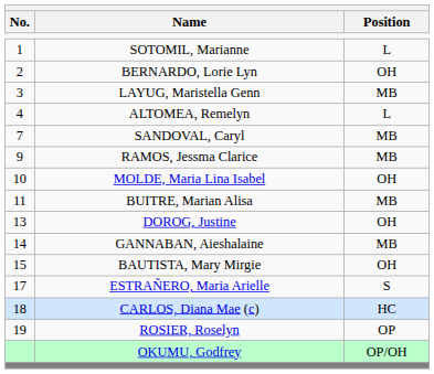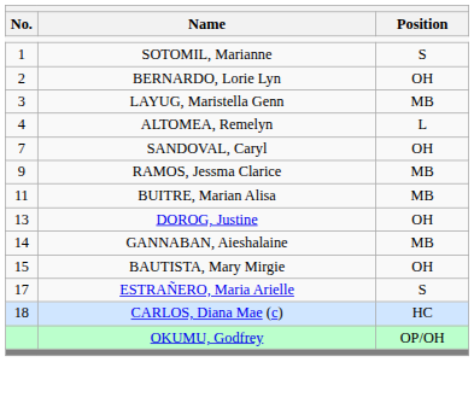 <table class='wikitable mw-collapsible mw-collapsed' style="text-align: center; width: 500px; border: none">
 <tr>
 <th style='text-align: left;' colspan=3></th>
 </tr>
 <tr>
 <th style='width: 7%;'>No.</th>
 <th>Name</th>
 <th style='width: 20%;'>Position</th>
 </tr>
 <tr>
 <td style='border: none;'></td>
 </tr>
 <tr>
 <td>1</td>
 <td>SOTOMIL, Marianne</td>
-<td>L</td>
+<td>S</td>
 </tr>
 <tr>
 <td>2</td>
 <td>BERNARDO, Lorie Lyn</td>
 <td>OH</td>
 </tr>
 <tr>
 <td>3</td>
 <td>LAYUG, Maristella Genn</td>
 <td>MB</td>
 </tr>
 <tr>
 <td>4</td>
 <td>ALTOMEA, Remelyn</td>
 <td>L</td>
 </tr>
 <tr>
 <td>7</td>
 <td>SANDOVAL, Caryl</td>
-<td>MB</td>
+<td>OH</td>
 </tr>
 <tr>
 <td>9</td>
 <td>RAMOS, Jessma Clarice</td>
 <td>MB</td>
-</tr>
-<tr>
-<td>10</td>
-<td><a href='#'>MOLDE, Maria Lina Isabel</a></td>
-<td>OH</td>
 </tr>
 <tr>
 <td>11</td>
 <td>BUITRE, Marian Alisa</td>
 <td>MB</td>
 </tr>
 <tr>
 <td>13</td>
 <td><a href='#'>DOROG, Justine</a></td>
 <td>OH</td>
 </tr>
 <tr>
 <td>14</td>
 <td>GANNABAN, Aieshalaine</td>
 <td>MB</td>
 </tr>
 <tr>
 <td>15</td>
 <td>BAUTISTA, Mary Mirgie</td>
 <td>OH</td>
 </tr>
 <tr>
 <td>17</td>
 <td><a href='#'>ESTRAÑERO, Maria Arielle</a></td>
 <td>S</td>
 </tr>
 <tr style="background:#D0E6FF">
 <td>18</td>
 <td><a href='#'>CARLOS, Diana Mae</a> (<a href='#'>c</a>)</td>
 <td>HC</td>
 </tr>
-<tr>
-<td>19</td>
-<td><a href='#'>ROSIER, Roselyn</a></td>
-<td>OP</td>
-</tr>
 <tr style="background:#BBFFCC">
 <td></td>
 <td><a href='#'>OKUMU, Godfrey</a></td>
 <td>OP/OH</td>
 </tr>
 <tr>
 <th style='background: grey;' colspan=3></th>
 </tr>
 </table>
